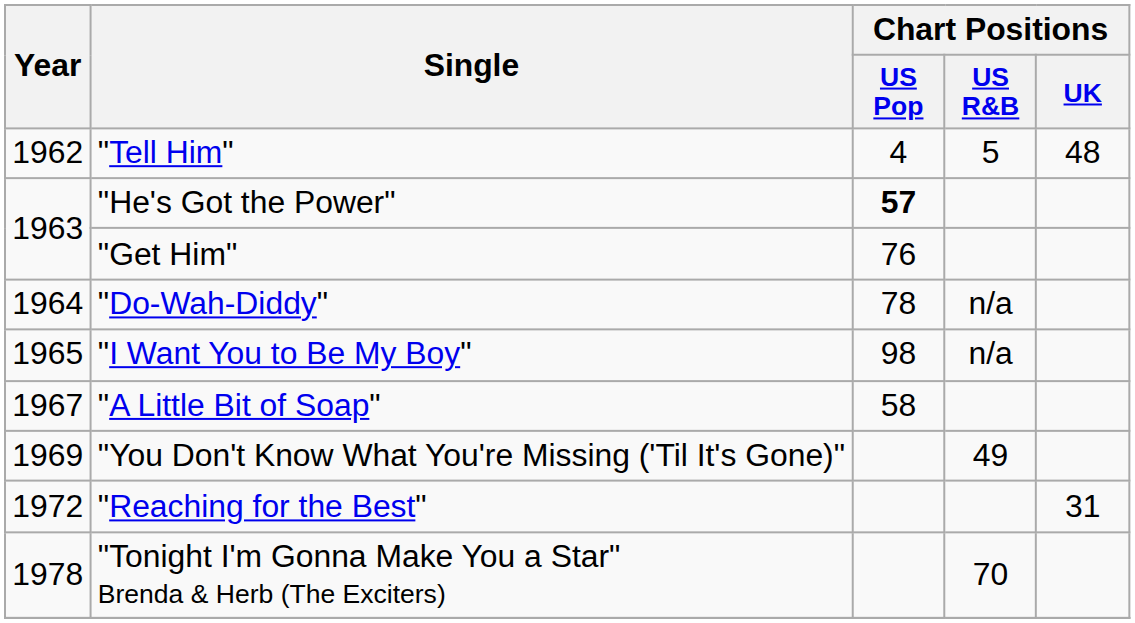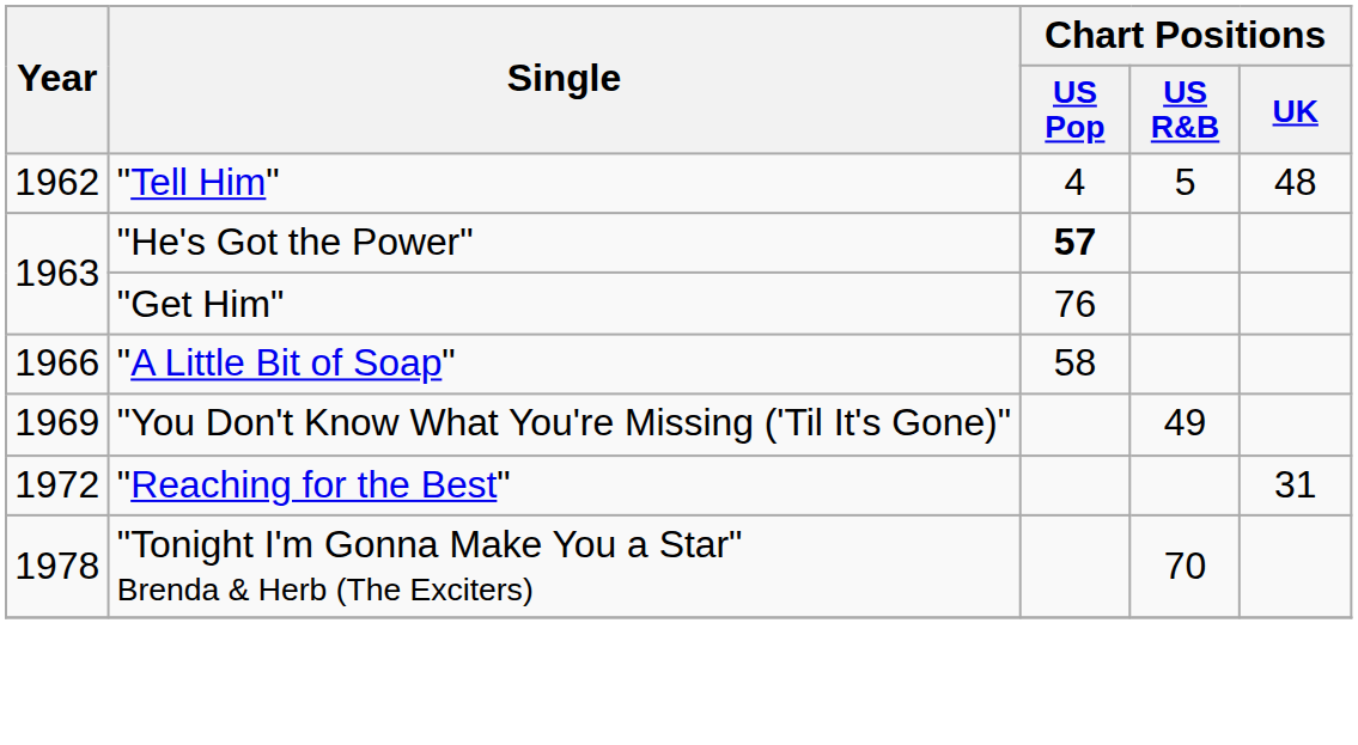 <table class="wikitable" style="text-align:center;">
 <tr>
 <th rowspan="2">Year</th>
 <th rowspan="2">Single</th>
 <th colspan="3">Chart Positions</th>
 </tr>
 <tr style="font-size:smaller;">
 <th width="40"><a href='#'>US Pop</a></th>
 <th width="40"><a href='#'>US<br>R&B</a></th>
 <th width="40"><a href='#'>UK</a></th>
 </tr>
 <tr>
 <td rowspan="1">1962</td>
 <td align="left">"<a href='#'>Tell Him</a>"</td>
 <td>4</td>
 <td>5</td>
 <td>48</td>
 </tr>
 <tr>
 <td rowspan="2">1963</td>
 <td align="left">"He's Got the Power"</td>
 <td><strong>57</strong></td>
 <td></td>
 <td></td>
 </tr>
 <tr>
 <td align="left">"Get Him"</td>
 <td>76</td>
 <td></td>
 <td></td>
 </tr>
 <tr>
-<td rowspan="1">1964</td>
-<td align="left">"<a href='#'>Do-Wah-Diddy</a>"</td>
-<td>78</td>
-<td>n/a</td>
-<td></td>
-</tr>
-<tr>
-<td rowspan="1">1965</td>
-<td align="left">"<a href='#'>I Want You to Be My Boy</a>"</td>
-<td>98</td>
-<td>n/a</td>
-<td></td>
-</tr>
-<tr>
-<td rowspan="1">1967</td>
+<td rowspan="1">1966</td>
 <td align="left">"<a href='#'>A Little Bit of Soap</a>"</td>
 <td>58</td>
 <td></td>
 <td></td>
 </tr>
 <tr>
 <td rowspan="1">1969</td>
 <td align="left">"You Don't Know What You're Missing ('Til It's Gone)"</td>
 <td></td>
 <td>49</td>
 <td></td>
 </tr>
 <tr>
 <td rowspan="1">1972</td>
 <td align="left">"<a href='#'>Reaching for the Best</a>"</td>
 <td></td>
 <td></td>
 <td>31</td>
 </tr>
 <tr>
 <td rowspan="1">1978</td>
 <td align="left">"Tonight I'm Gonna Make You a Star"<br><small>Brenda & Herb (The Exciters)</small></td>
 <td></td>
 <td>70</td>
 <td></td>
 </tr>
 <tr>
 </tr>
 </table>
